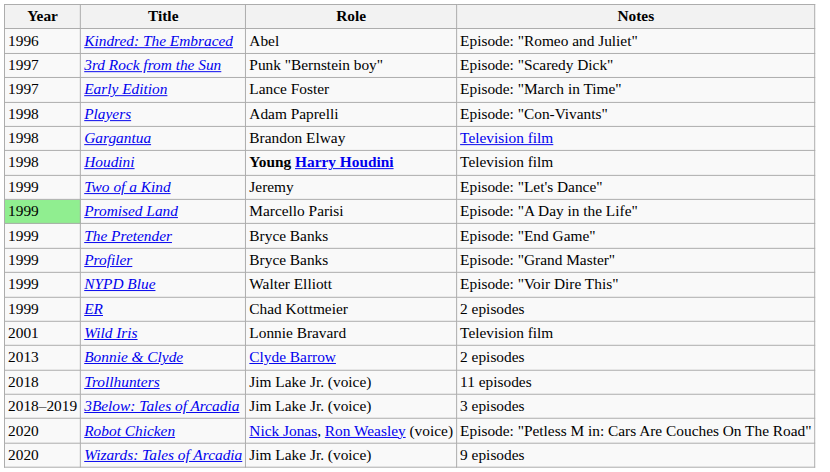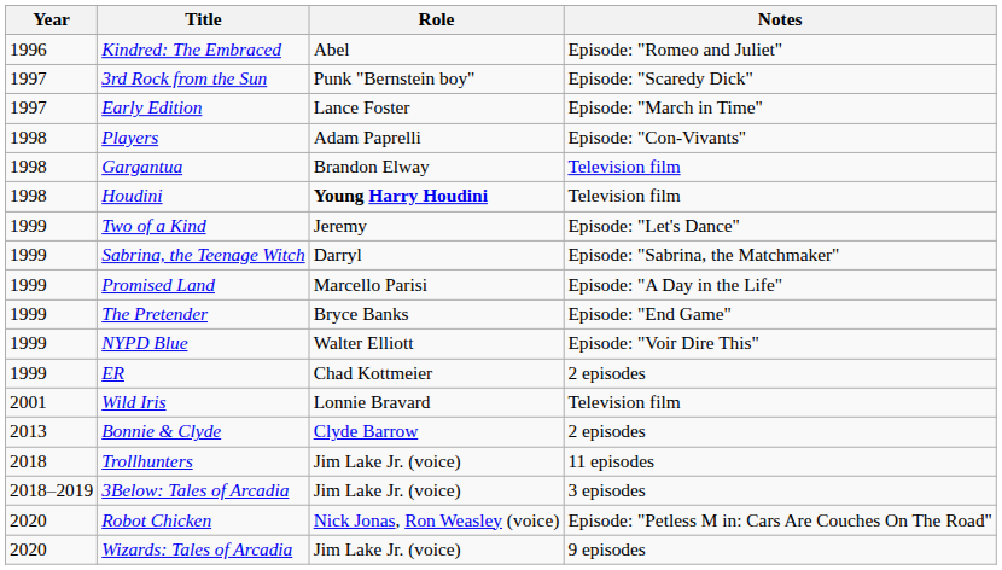 <table class="wikitable sortable">
 <tr>
 <th>Year</th>
 <th>Title</th>
 <th>Role</th>
 <th class="unsortable">Notes</th>
 </tr>
 <tr>
 <td>1996</td>
 <td><em><a href='#'>Kindred: The Embraced</a></em></td>
 <td>Abel</td>
 <td>Episode: "Romeo and Juliet"</td>
 </tr>
 <tr>
 <td>1997</td>
 <td><em><a href='#'>3rd Rock from the Sun</a></em></td>
 <td>Punk "Bernstein boy"</td>
 <td>Episode: "Scaredy Dick"</td>
 </tr>
 <tr>
 <td>1997</td>
 <td><em><a href='#'>Early Edition</a></em></td>
 <td>Lance Foster</td>
 <td>Episode: "March in Time"</td>
 </tr>
 <tr>
 <td>1998</td>
 <td><em><a href='#'>Players</a></em></td>
 <td>Adam Paprelli</td>
 <td>Episode: "Con-Vivants"</td>
 </tr>
 <tr>
 <td>1998</td>
 <td><em><a href='#'>Gargantua</a></em></td>
 <td>Brandon Elway</td>
 <td><a href='#'>Television film</a></td>
 </tr>
 <tr>
 <td>1998</td>
 <td><em><a href='#'>Houdini</a></em></td>
 <td><strong>Young <a href='#'>Harry Houdini</a></strong></td>
 <td>Television film</td>
 </tr>
 <tr>
 <td>1999</td>
 <td><em><a href='#'>Two of a Kind</a></em></td>
 <td>Jeremy</td>
 <td>Episode: "Let's Dance"</td>
 </tr>
 <tr>
-<td style="background: lightgreen;">1999</td>
+<td>1999</td>
+<td><em><a href='#'>Sabrina, the Teenage Witch</a></em></td>
+<td>Darryl</td>
+<td>Episode: "Sabrina, the Matchmaker"</td>
+</tr>
+<tr>
+<td>1999</td>
 <td><em><a href='#'>Promised Land</a></em></td>
 <td>Marcello Parisi</td>
 <td>Episode: "A Day in the Life"</td>
 </tr>
 <tr>
 <td>1999</td>
 <td><em><a href='#'>The Pretender</a></em></td>
 <td>Bryce Banks</td>
 <td>Episode: "End Game"</td>
-</tr>
-<tr>
-<td>1999</td>
-<td><em><a href='#'>Profiler</a></em></td>
-<td>Bryce Banks</td>
-<td>Episode: "Grand Master"</td>
 </tr>
 <tr>
 <td>1999</td>
 <td><em><a href='#'>NYPD Blue</a></em></td>
 <td>Walter Elliott</td>
 <td>Episode: "Voir Dire This"</td>
 </tr>
 <tr>
 <td>1999</td>
 <td><em><a href='#'>ER</a></em></td>
 <td>Chad Kottmeier</td>
 <td>2 episodes</td>
 </tr>
 <tr>
 <td>2001</td>
 <td><em><a href='#'>Wild Iris</a></em></td>
 <td>Lonnie Bravard</td>
 <td>Television film</td>
 </tr>
 <tr>
 <td>2013</td>
 <td><em><a href='#'>Bonnie & Clyde</a></em></td>
 <td><a href='#'>Clyde Barrow</a></td>
 <td>2 episodes</td>
 </tr>
 <tr>
 <td>2018</td>
 <td><em><a href='#'>Trollhunters</a></em></td>
 <td>Jim Lake Jr. (voice)</td>
 <td>11 episodes</td>
 </tr>
 <tr>
 <td>2018–2019</td>
 <td><em><a href='#'>3Below: Tales of Arcadia</a></em></td>
 <td>Jim Lake Jr. (voice)</td>
 <td>3 episodes</td>
 </tr>
 <tr>
 <td>2020</td>
 <td><em><a href='#'>Robot Chicken</a></em></td>
 <td><a href='#'>Nick Jonas</a>, <a href='#'>Ron Weasley</a> (voice)</td>
 <td>Episode: "Petless M in: Cars Are Couches On The Road"</td>
 </tr>
 <tr>
 <td>2020</td>
 <td><em><a href='#'>Wizards: Tales of Arcadia</a></em></td>
 <td>Jim Lake Jr. (voice)</td>
 <td>9 episodes</td>
 </tr>
 </table>
